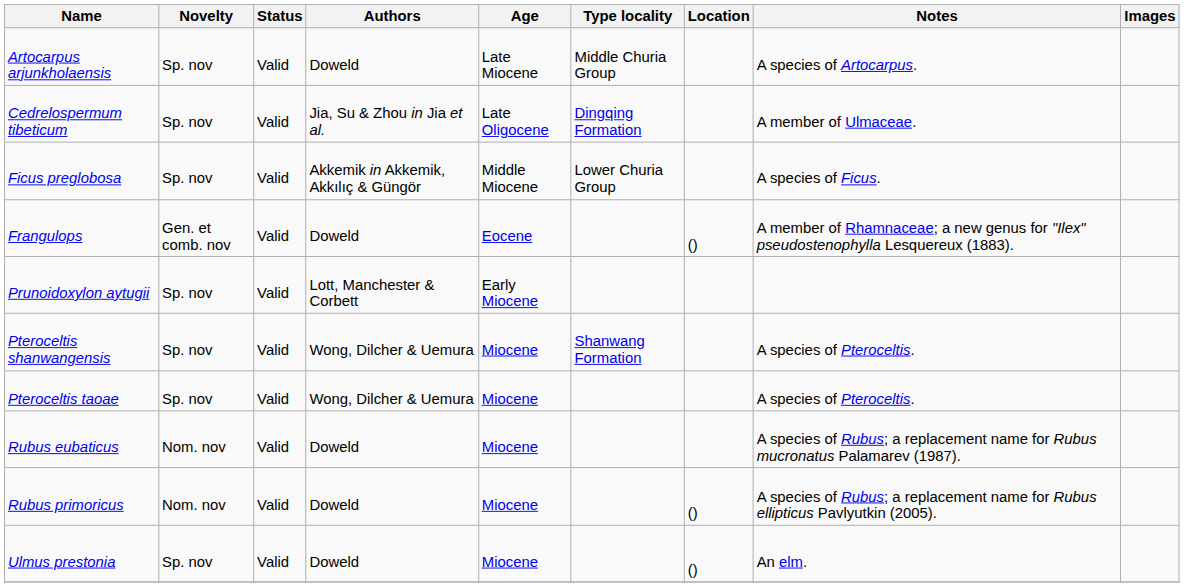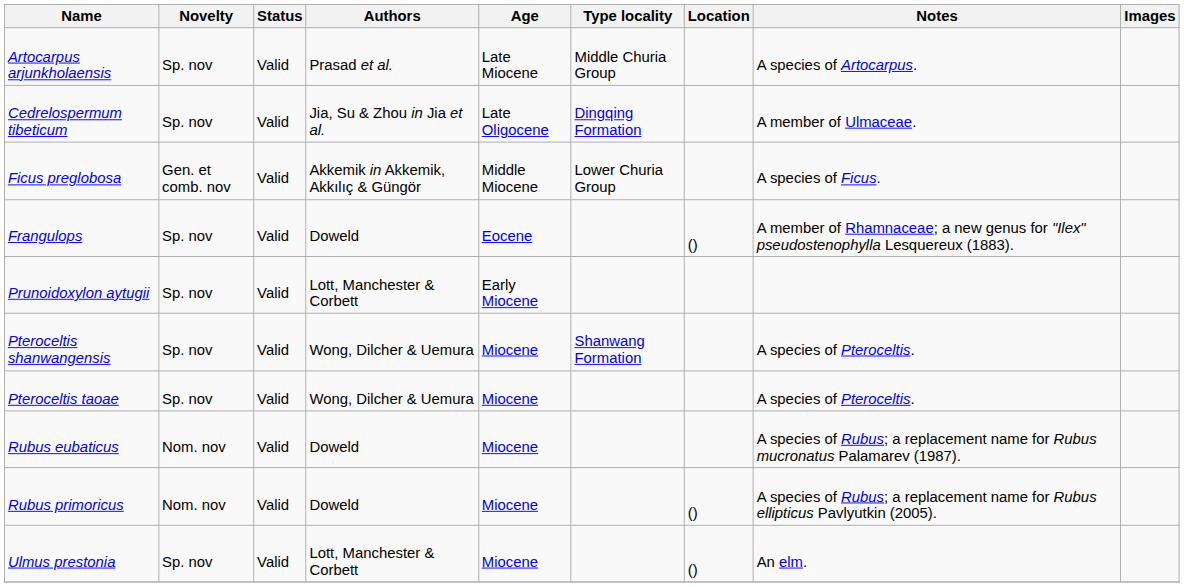 <table class="wikitable sortable" align="center" width="100%">
 <tr>
 <th>Name</th>
 <th>Novelty</th>
 <th>Status</th>
 <th>Authors</th>
 <th>Age</th>
 <th>Type locality</th>
 <th>Location</th>
 <th>Notes</th>
 <th>Images</th>
 </tr>
 <tr>
 <td><br><em><a href='#'>Artocarpus arjunkholaensis</a></em></td>
 <td><br>Sp. nov</td>
 <td><br>Valid</td>
-<td><br>Doweld</td>
+<td><br>Prasad <em>et al.</em></td>
 <td><br>Late Miocene</td>
 <td><br>Middle Churia Group</td>
 <td><br></td>
 <td><br>A species of <em><a href='#'>Artocarpus</a></em>.</td>
 <td></td>
 </tr>
 <tr>
 <td><br><em><a href='#'>Cedrelospermum tibeticum</a></em></td>
 <td><br>Sp. nov</td>
 <td><br>Valid</td>
 <td><br>Jia, Su & Zhou <em>in</em> Jia <em>et al.</em></td>
 <td><br>Late <a href='#'>Oligocene</a></td>
 <td><br><a href='#'>Dingqing Formation</a></td>
 <td><br></td>
 <td><br>A member of <a href='#'>Ulmaceae</a>.</td>
 <td></td>
 </tr>
 <tr>
 <td><br><em><a href='#'>Ficus preglobosa</a></em></td>
-<td><br>Sp. nov</td>
+<td><br>Gen. et comb. nov</td>
 <td><br>Valid</td>
 <td><br>Akkemik <em>in</em> Akkemik, Akkılıç & Güngör</td>
 <td><br>Middle Miocene</td>
 <td><br>Lower Churia Group</td>
 <td><br></td>
 <td><br>A species of <em><a href='#'>Ficus</a></em>.</td>
 <td></td>
 </tr>
 <tr>
 <td><br><em><a href='#'>Frangulops</a></em></td>
-<td><br>Gen. et comb. nov</td>
+<td><br>Sp. nov</td>
 <td><br>Valid</td>
 <td><br>Doweld</td>
 <td><br><a href='#'>Eocene</a></td>
 <td></td>
 <td><br><br>()</td>
 <td><br>A member of <a href='#'>Rhamnaceae</a>; a new genus for <em>"Ilex" pseudostenophylla</em> Lesquereux (1883).</td>
 <td></td>
 </tr>
 <tr>
 <td><br><em><a href='#'>Prunoidoxylon aytugii</a></em></td>
 <td><br>Sp. nov</td>
 <td><br>Valid</td>
 <td><br>Lott, Manchester & Corbett</td>
 <td><br>Early <a href='#'>Miocene</a></td>
 <td></td>
 <td><br></td>
 <td></td>
 <td></td>
 </tr>
 <tr>
 <td><br><em><a href='#'>Pteroceltis shanwangensis</a></em></td>
 <td><br>Sp. nov</td>
 <td><br>Valid</td>
 <td><br>Wong, Dilcher & Uemura</td>
 <td><br><a href='#'>Miocene</a></td>
 <td><br><a href='#'>Shanwang Formation</a></td>
 <td><br></td>
 <td><br>A species of <em><a href='#'>Pteroceltis</a></em>.</td>
 <td></td>
 </tr>
 <tr>
 <td><br><em><a href='#'>Pteroceltis taoae</a></em></td>
 <td><br>Sp. nov</td>
 <td><br>Valid</td>
 <td><br>Wong, Dilcher & Uemura</td>
 <td><br><a href='#'>Miocene</a></td>
 <td></td>
 <td><br></td>
 <td><br>A species of <em><a href='#'>Pteroceltis</a></em>.</td>
 <td></td>
 </tr>
 <tr>
 <td><br><em><a href='#'>Rubus eubaticus</a></em></td>
 <td><br>Nom. nov</td>
 <td><br>Valid</td>
 <td><br>Doweld</td>
 <td><br><a href='#'>Miocene</a></td>
 <td></td>
 <td><br></td>
 <td><br>A species of <em><a href='#'>Rubus</a></em>; a replacement name for <em>Rubus mucronatus</em> Palamarev (1987).</td>
 <td></td>
 </tr>
 <tr>
 <td><br><em><a href='#'>Rubus primoricus</a></em></td>
 <td><br>Nom. nov</td>
 <td><br>Valid</td>
 <td><br>Doweld</td>
 <td><br><a href='#'>Miocene</a></td>
 <td></td>
 <td><br><br>()</td>
 <td><br>A species of <em><a href='#'>Rubus</a></em>; a replacement name for <em>Rubus ellipticus</em> Pavlyutkin (2005).</td>
 <td></td>
 </tr>
 <tr>
 <td><br><em><a href='#'>Ulmus prestonia</a></em></td>
 <td><br>Sp. nov</td>
 <td><br>Valid</td>
-<td><br>Doweld</td>
+<td><br>Lott, Manchester & Corbett</td>
 <td><br><a href='#'>Miocene</a></td>
 <td></td>
 <td><br><br>()</td>
 <td><br>An <a href='#'>elm</a>.</td>
 <td></td>
 </tr>
 <tr>
 </tr>
 </table>
